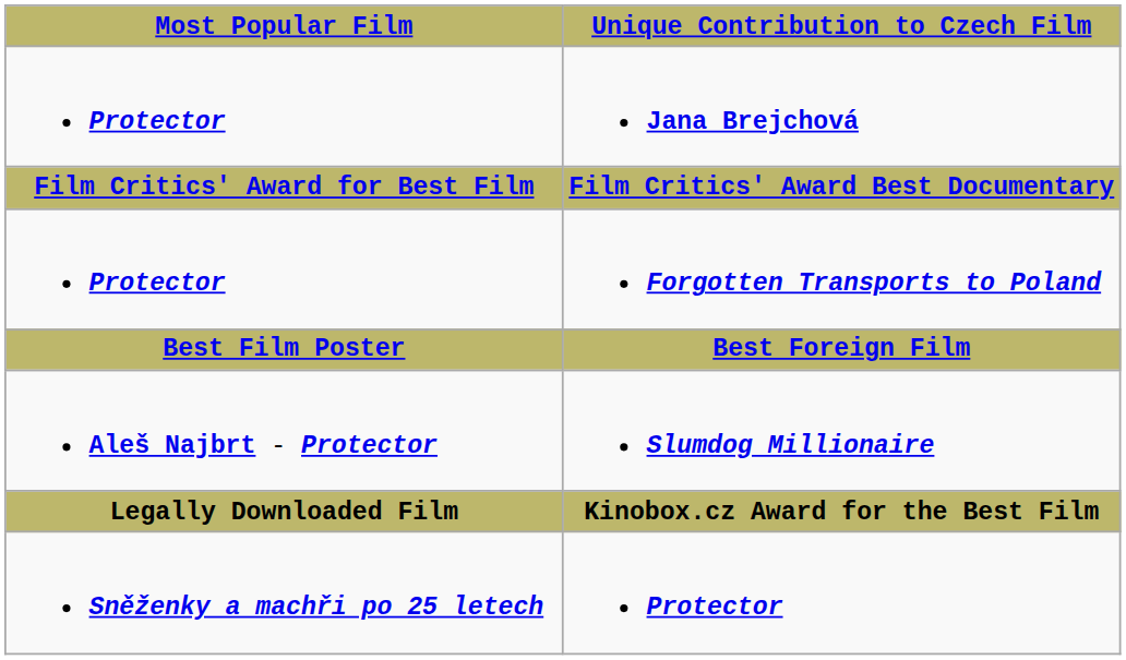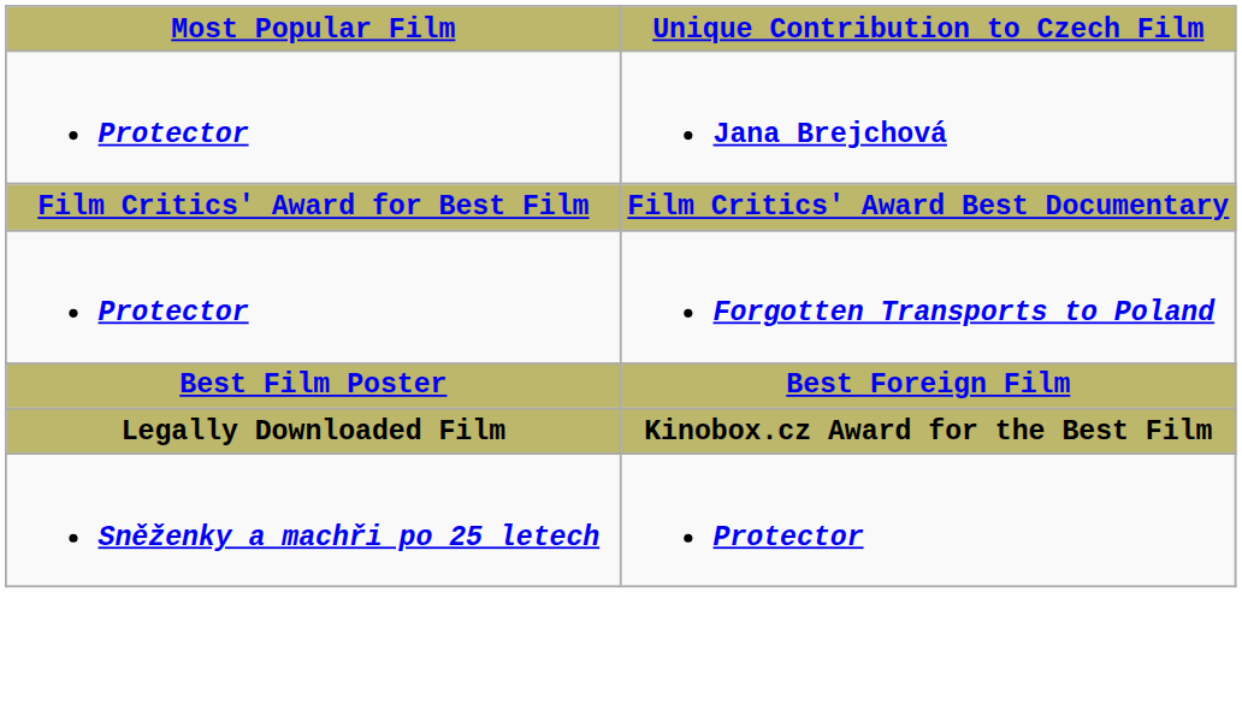 <table class=wikitable>
 <tr>
 <th style="background:#BDB76B; width: 50%"><a href='#'>Most Popular Film</a></th>
 <th style="background:#BDB76B;"><a href='#'>Unique Contribution to Czech Film</a></th>
 </tr>
 <tr>
 <td valign="top"><br><ul><li><strong><em><a href='#'>Protector</a></em></strong></li></ul></td>
 <td valign="top"><br><ul><li><strong><a href='#'>Jana Brejchová</a></strong></li></ul></td>
 </tr>
 <tr>
 <th style="background:#BDB76B; width: 50%"><a href='#'>Film Critics' Award for Best Film</a></th>
 <th style="background:#BDB76B; width: 50%"><a href='#'>Film Critics' Award Best Documentary</a></th>
 </tr>
 <tr>
 <td valign="top"><br><ul><li><strong><em><a href='#'>Protector</a></em></strong></li></ul></td>
 <td valign="top"><br><ul><li><strong><em><a href='#'>Forgotten Transports to Poland</a></em></strong></li></ul></td>
 </tr>
 <tr>
 <th style="background:#BDB76B; width: 50%"><a href='#'>Best Film Poster</a></th>
 <th style="background:#BDB76B; width: 50%"><a href='#'>Best Foreign Film</a></th>
 </tr>
 <tr>
-<td valign="top"><br><ul><li><strong><a href='#'>Aleš Najbrt</a></strong> - <strong><em><a href='#'>Protector</a></em></strong></li></ul></td>
-<td valign="top"><br><ul><li><strong><em><a href='#'>Slumdog Millionaire</a></em></strong></li></ul></td>
-</tr>
-<tr>
 <th style="background:#BDB76B; width: 50%">Legally Downloaded Film</th>
 <th style="background:#BDB76B; width: 50%">Kinobox.cz Award for the Best Film</th>
 </tr>
 <tr>
 <td valign="top"><br><ul><li><strong><em><a href='#'>Sněženky a machři po 25 letech</a></em></strong></li></ul></td>
 <td valign="top"><br><ul><li><strong><em><a href='#'>Protector</a></em></strong></li></ul></td>
 </tr>
 </table>
